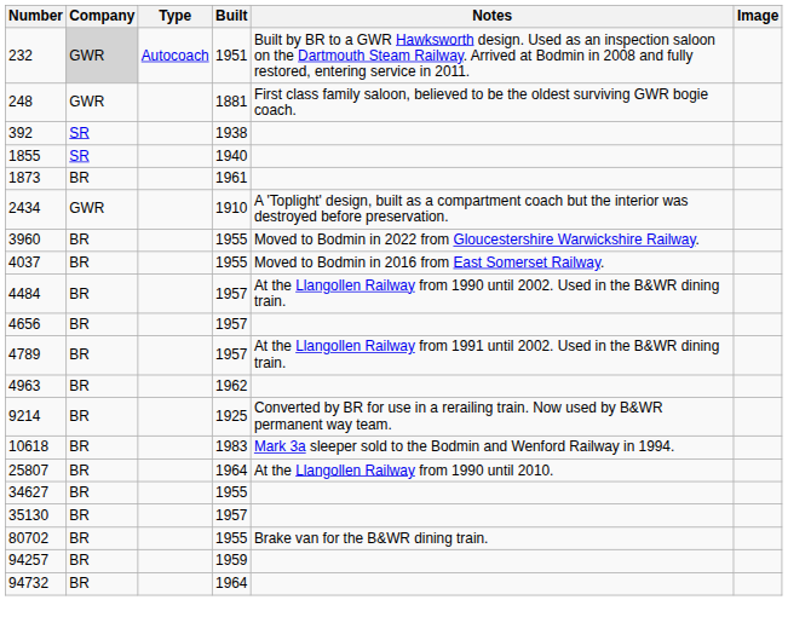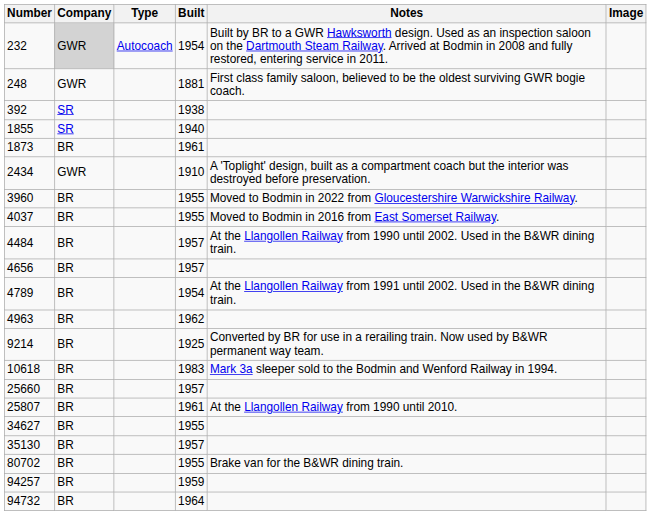 <table class="wikitable sortable">
 <tr>
 <th>Number</th>
 <th>Company</th>
 <th>Type</th>
 <th>Built</th>
 <th class=unsortable>Notes</th>
 <th class=unsortable>Image</th>
 </tr>
 <tr>
 <td data-sort-value="00232">232</td>
 <td style="background: lightgrey;">GWR</td>
 <td><a href='#'>Autocoach</a></td>
-<td>1951</td>
+<td>1954</td>
 <td>Built by BR to a GWR <a href='#'>Hawksworth</a> design. Used as an inspection saloon on the <a href='#'>Dartmouth Steam Railway</a>. Arrived at Bodmin in 2008 and fully restored, entering service in 2011.</td>
 <td></td>
 </tr>
 <tr>
 <td data-sort-value="00248">248</td>
 <td>GWR</td>
 <td></td>
 <td>1881</td>
 <td>First class family saloon, believed to be the oldest surviving GWR bogie coach.</td>
 <td></td>
 </tr>
 <tr>
 <td data-sort-value="00392">392</td>
 <td><a href='#'>SR</a></td>
 <td></td>
 <td>1938</td>
 <td></td>
 <td></td>
 </tr>
 <tr>
 <td data-sort-value="01855">1855</td>
 <td><a href='#'>SR</a></td>
 <td></td>
 <td>1940</td>
 <td></td>
 <td></td>
 </tr>
 <tr>
 <td data-sort-value="01873">1873</td>
 <td>BR</td>
 <td></td>
 <td>1961</td>
 <td></td>
 <td></td>
 </tr>
 <tr>
 <td data-sort-value="02434">2434</td>
 <td>GWR</td>
 <td></td>
 <td>1910</td>
 <td>A 'Toplight' design, built as a compartment coach but the interior was destroyed before preservation.</td>
 <td></td>
 </tr>
 <tr>
 <td data-sort-value="03960">3960</td>
 <td>BR</td>
 <td></td>
 <td>1955</td>
 <td>Moved to Bodmin in 2022 from <a href='#'>Gloucestershire Warwickshire Railway</a>.</td>
 <td></td>
 </tr>
 <tr>
 <td data-sort-value="04037">4037</td>
 <td>BR</td>
 <td></td>
 <td>1955</td>
 <td>Moved to Bodmin in 2016 from <a href='#'>East Somerset Railway</a>.</td>
 <td></td>
 </tr>
 <tr>
 <td data-sort-value="04484">4484 <em></em></td>
 <td>BR</td>
 <td></td>
 <td>1957</td>
 <td>At the <a href='#'>Llangollen Railway</a> from 1990 until 2002. Used in the B&WR dining train.</td>
 <td></td>
 </tr>
 <tr>
 <td data-sort-value="04656">4656</td>
 <td>BR</td>
 <td></td>
 <td>1957</td>
 <td></td>
 <td></td>
 </tr>
 <tr>
 <td data-sort-value="04789">4789 <em></em></td>
 <td>BR</td>
 <td></td>
-<td>1957</td>
+<td>1954</td>
 <td>At the <a href='#'>Llangollen Railway</a> from 1991 until 2002. Used in the B&WR dining train.</td>
 <td></td>
 </tr>
 <tr>
 <td data-sort-value="04963">4963</td>
 <td>BR</td>
 <td></td>
 <td>1962</td>
 <td></td>
 <td></td>
 </tr>
 <tr>
 <td data-sort-value="09214">9214</td>
 <td>BR</td>
 <td></td>
 <td>1925</td>
 <td>Converted by BR for use in a rerailing train. Now used by B&WR permanent way team.</td>
 <td></td>
 </tr>
 <tr>
 <td>10618</td>
 <td>BR</td>
 <td></td>
 <td>1983</td>
 <td><a href='#'>Mark 3a</a> sleeper sold to the Bodmin and Wenford Railway in 1994.</td>
 <td></td>
 </tr>
 <tr>
+<td>25660</td>
+<td>BR</td>
+<td></td>
+<td>1957</td>
+<td></td>
+<td></td>
+</tr>
+<tr>
 <td>25807</td>
 <td>BR</td>
 <td></td>
-<td>1964</td>
+<td>1961</td>
 <td>At the <a href='#'>Llangollen Railway</a> from 1990 until 2010.</td>
 <td></td>
 </tr>
 <tr>
 <td>34627</td>
 <td>BR</td>
 <td></td>
 <td>1955</td>
 <td></td>
 <td></td>
 </tr>
 <tr>
 <td>35130</td>
 <td>BR</td>
 <td></td>
 <td>1957</td>
 <td></td>
 <td></td>
 </tr>
 <tr>
 <td>80702 <em></em></td>
 <td>BR</td>
 <td></td>
 <td>1955</td>
 <td>Brake van for the B&WR dining train.</td>
 <td></td>
 </tr>
 <tr>
 <td>94257</td>
 <td>BR</td>
 <td></td>
 <td>1959</td>
 <td></td>
 <td></td>
 </tr>
 <tr>
 <td>94732</td>
 <td>BR</td>
 <td></td>
 <td>1964</td>
 <td></td>
 <td></td>
 </tr>
 </table>
